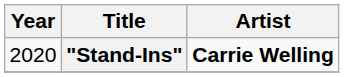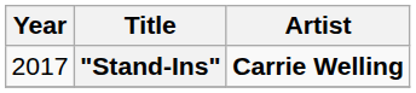 <table class="wikitable plainrowheaders" style="text-align:center;">
 <tr>
 <th scope="col">Year</th>
 <th scope="col">Title</th>
 <th scope="col">Artist</th>
 </tr>
 <tr>
-<td>2020</td>
+<td>2017</td>
 <th scope="row">"Stand-Ins"</th>
 <td rowspan="1"><strong>Carrie Welling</strong></td>
 </tr>
 <tr>
 </tr>
 </table>
